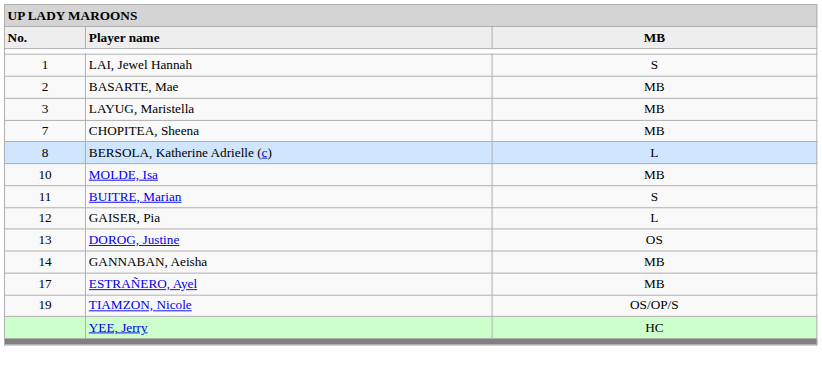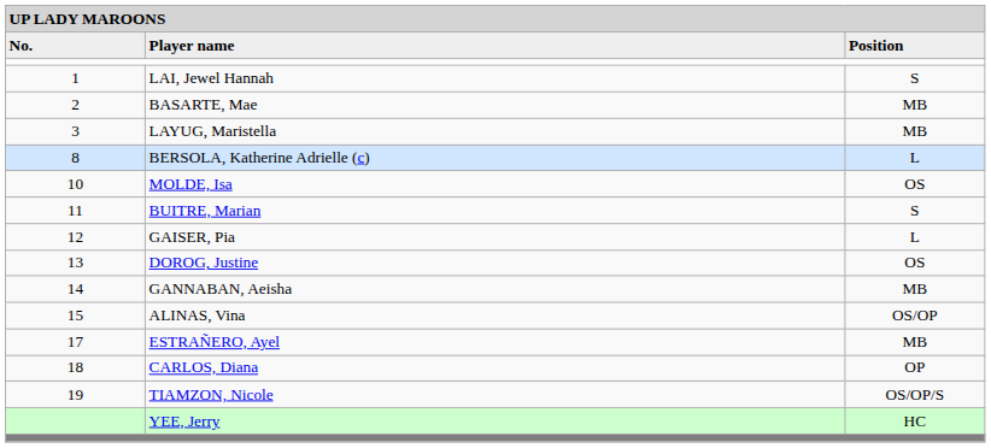 <table class="wikitable collapsible collapsed" style="font-size:90%; width:100%;">
 <tr>
 <th style="background:#D4D4D4; text-align:left;" colspan=3> UP LADY MAROONS</th>
 </tr>
 <tr style="background:#EEEEEE; font-weight:bold;">
 <td width=10%>No.</td>
 <td width=50%>Player name</td>
-<td align=center>MB</td>
+<td width=10%>Position</td>
 </tr>
 <tr style="background:#FFFFFF;">
 <td colspan=3 align=center></td>
 </tr>
 <tr>
 <td align=center>1</td>
 <td>LAI, Jewel Hannah</td>
 <td align=center>S</td>
 </tr>
 <tr>
 <td align=center>2</td>
 <td>BASARTE, Mae</td>
 <td align=center>MB</td>
 </tr>
 <tr>
 <td align=center>3</td>
 <td>LAYUG, Maristella</td>
 <td align=center>MB</td>
 </tr>
-<tr>
-<td align=center>7</td>
-<td>CHOPITEA, Sheena</td>
-<td align=center>MB</td>
-</tr>
 <tr bgcolor=#D0E6FF>
 <td align=center>8</td>
 <td>BERSOLA, Katherine Adrielle (<a href='#'>c</a>)</td>
 <td align=center>L</td>
 </tr>
 <tr>
 <td align=center>10</td>
 <td><a href='#'>MOLDE, Isa</a></td>
-<td align=center>MB</td>
+<td align=center>OS</td>
 </tr>
 <tr>
 <td align=center>11</td>
 <td><a href='#'>BUITRE, Marian</a></td>
 <td align=center>S</td>
 </tr>
 <tr>
 <td align=center>12</td>
 <td>GAISER, Pia</td>
 <td align=center>L</td>
 </tr>
 <tr>
 <td align=center>13</td>
 <td><a href='#'>DOROG, Justine</a></td>
 <td align=center>OS</td>
 </tr>
 <tr>
 <td align=center>14</td>
 <td>GANNABAN, Aeisha</td>
 <td align=center>MB</td>
 </tr>
 <tr>
+<td align=center>15</td>
+<td>ALINAS, Vina</td>
+<td align=center>OS/OP</td>
+</tr>
+<tr>
 <td align=center>17</td>
 <td><a href='#'>ESTRAÑERO, Ayel</a></td>
 <td align=center>MB</td>
+</tr>
+<tr>
+<td align=center>18</td>
+<td><a href='#'>CARLOS, Diana</a></td>
+<td align=center>OP</td>
 </tr>
 <tr>
 <td align=center>19</td>
 <td><a href='#'>TIAMZON, Nicole</a></td>
 <td align=center>OS/OP/S</td>
 </tr>
 <tr bgcolor=#ccffcc>
 <td align=center></td>
 <td><a href='#'>YEE, Jerry</a></td>
 <td align=center>HC</td>
 </tr>
 <tr>
 <th style="background:gray;" colspan=3></th>
 </tr>
 <tr>
 </tr>
 </table>
